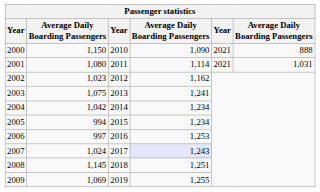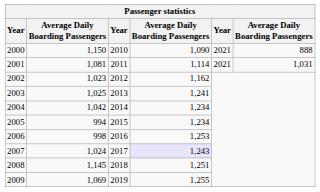 <table class="wikitable" style="margin: 1em 0.2em; text-align: center; font-size: 85%;">
 <tr style="background: #ddd;">
 <th colspan="6">Passenger statistics</th>
 </tr>
 <tr>
 <th>Year</th>
 <th>Average Daily <br> Boarding Passengers</th>
 <th>Year</th>
 <th>Average Daily <br> Boarding Passengers</th>
 <th>Year</th>
 <th>Average Daily <br> Boarding Passengers</th>
 </tr>
 <tr>
 <td>2000</td>
 <td style="text-align:right;">1,150</td>
 <td>2010</td>
 <td style="text-align:right;">1,090</td>
 <td>2021</td>
 <td style="text-align:right;">888</td>
 </tr>
 <tr>
 <td>2001</td>
-<td style="text-align:right;">1,080</td>
+<td style="text-align:right;">1,081</td>
 <td>2011</td>
 <td style="text-align:right;">1,114</td>
 <td>2021</td>
 <td style="text-align:right;">1,031</td>
 </tr>
 <tr>
 <td>2002</td>
 <td style="text-align:right;">1,023</td>
 <td>2012</td>
 <td style="text-align:right;">1,162</td>
 <td colspan="2" rowspan="8"></td>
 </tr>
 <tr>
 <td>2003</td>
-<td style="text-align:right;">1,075</td>
+<td style="text-align:right;">1,025</td>
 <td>2013</td>
 <td style="text-align:right;">1,241</td>
 </tr>
 <tr>
 <td>2004</td>
 <td style="text-align:right;">1,042</td>
 <td>2014</td>
 <td style="text-align:right;">1,234</td>
 </tr>
 <tr>
 <td>2005</td>
 <td style="text-align:right;">994</td>
 <td>2015</td>
 <td style="text-align:right;">1,234</td>
 </tr>
 <tr>
 <td>2006</td>
-<td style="text-align:right;">997</td>
+<td style="text-align:right;">998</td>
 <td>2016</td>
 <td style="text-align:right;">1,253</td>
 </tr>
 <tr>
 <td>2007</td>
 <td style="text-align:right;">1,024</td>
 <td>2017</td>
 <td style="background: lavender; text-align:right;">1,243</td>
 </tr>
 <tr>
 <td>2008</td>
 <td style="text-align:right;">1,145</td>
 <td>2018</td>
 <td style="text-align:right;">1,251</td>
 </tr>
 <tr>
 <td>2009</td>
 <td style="text-align:right;">1,069</td>
 <td>2019</td>
 <td style="text-align:right;">1,255</td>
 </tr>
 </table>
